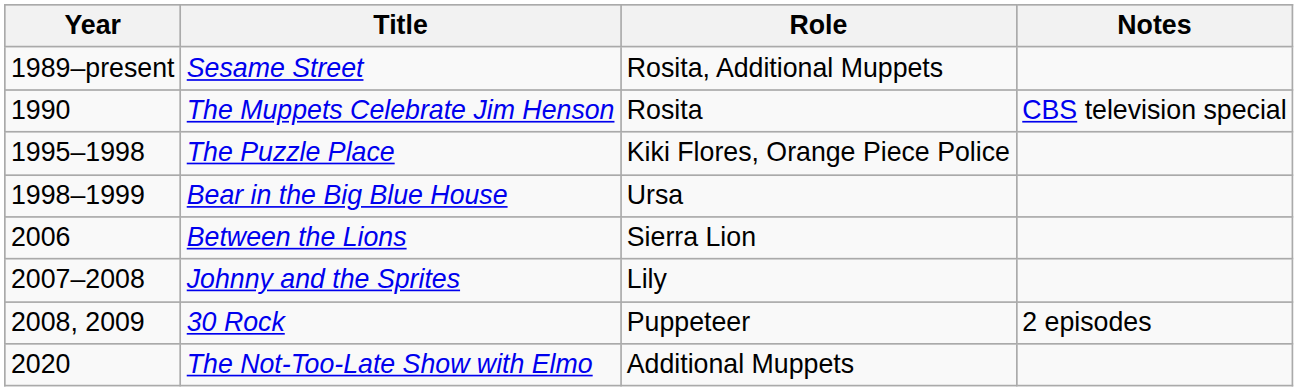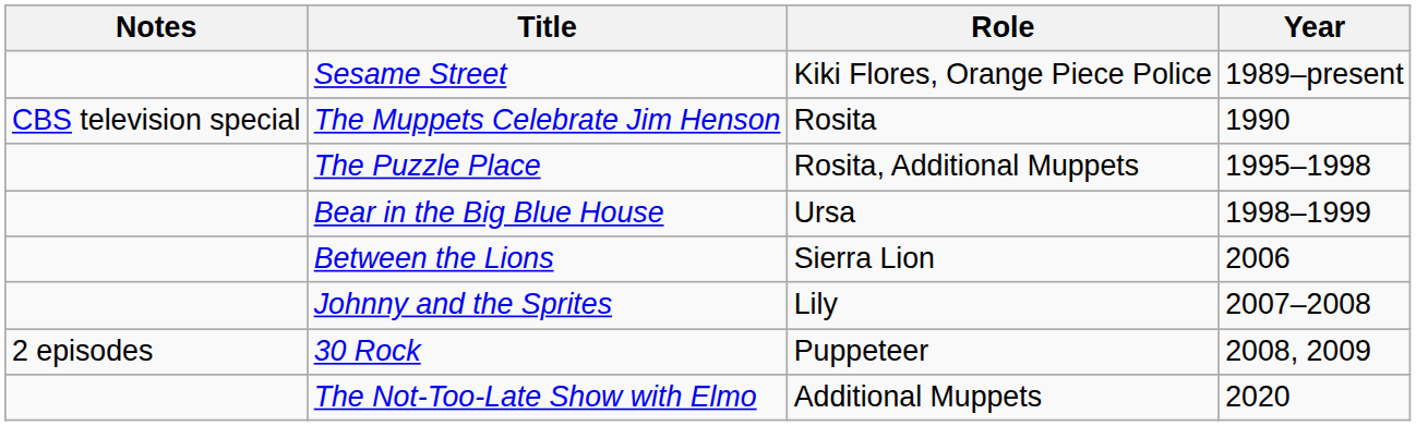 <table class="wikitable sortable">
 <tr>
-<th>Year</th>
+<th>Notes</th>
 <th>Title</th>
 <th>Role</th>
-<th>Notes</th>
+<th>Year</th>
 </tr>
 <tr>
+<td></td>
+<td><em><a href='#'>Sesame Street</a></em></td>
+<td>Kiki Flores, Orange Piece Police</td>
 <td>1989–present</td>
-<td><em><a href='#'>Sesame Street</a></em></td>
-<td>Rosita, Additional Muppets</td>
-<td></td>
 </tr>
 <tr>
-<td>1990</td>
+<td><a href='#'>CBS</a> television special</td>
 <td><em><a href='#'>The Muppets Celebrate Jim Henson</a></em></td>
 <td>Rosita</td>
-<td><a href='#'>CBS</a> television special</td>
+<td>1990</td>
 </tr>
 <tr>
+<td></td>
+<td><em><a href='#'>The Puzzle Place</a></em></td>
+<td>Rosita, Additional Muppets</td>
 <td>1995–1998</td>
-<td><em><a href='#'>The Puzzle Place</a></em></td>
-<td>Kiki Flores, Orange Piece Police</td>
-<td></td>
 </tr>
 <tr>
-<td>1998–1999</td>
+<td></td>
 <td><em><a href='#'>Bear in the Big Blue House</a></em></td>
 <td>Ursa</td>
-<td></td>
+<td>1998–1999</td>
 </tr>
 <tr>
-<td>2006</td>
+<td></td>
 <td><em><a href='#'>Between the Lions</a></em></td>
 <td>Sierra Lion</td>
-<td></td>
+<td>2006</td>
 </tr>
 <tr>
-<td>2007–2008</td>
+<td></td>
 <td><em><a href='#'>Johnny and the Sprites</a></em></td>
 <td>Lily</td>
-<td></td>
+<td>2007–2008</td>
 </tr>
 <tr>
-<td>2008, 2009</td>
+<td>2 episodes</td>
 <td><em><a href='#'>30 Rock</a></em></td>
 <td>Puppeteer</td>
-<td>2 episodes</td>
+<td>2008, 2009</td>
 </tr>
 <tr>
-<td>2020</td>
+<td></td>
 <td><a href='#'><em>The Not-Too-Late Show with Elmo</em></a></td>
 <td>Additional Muppets</td>
-<td></td>
+<td>2020</td>
 </tr>
 </table>
